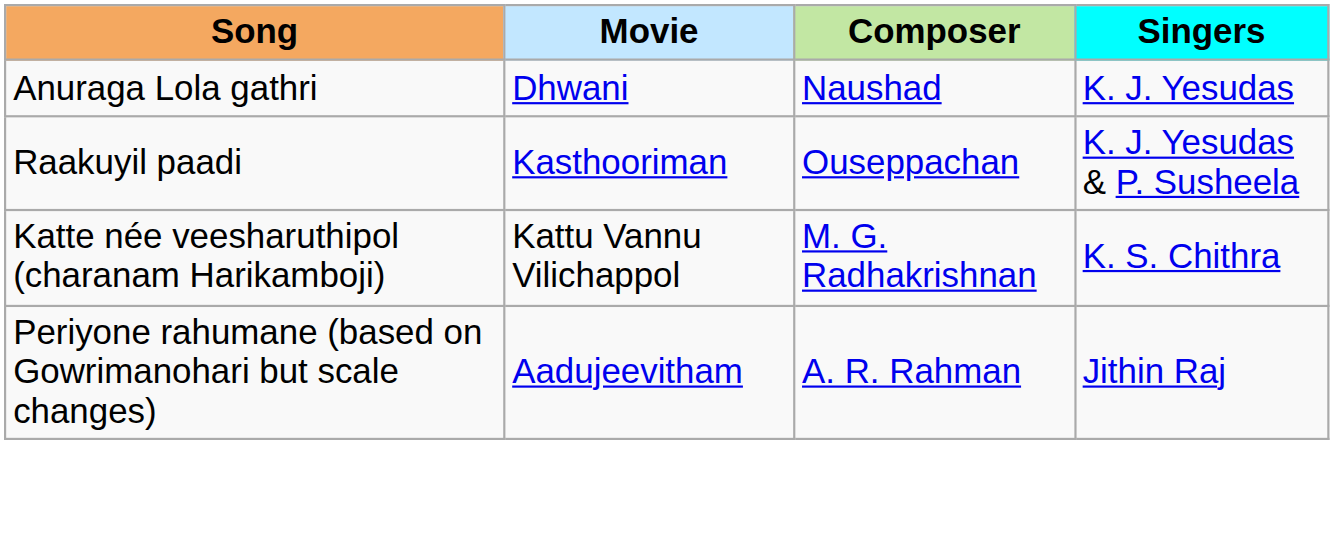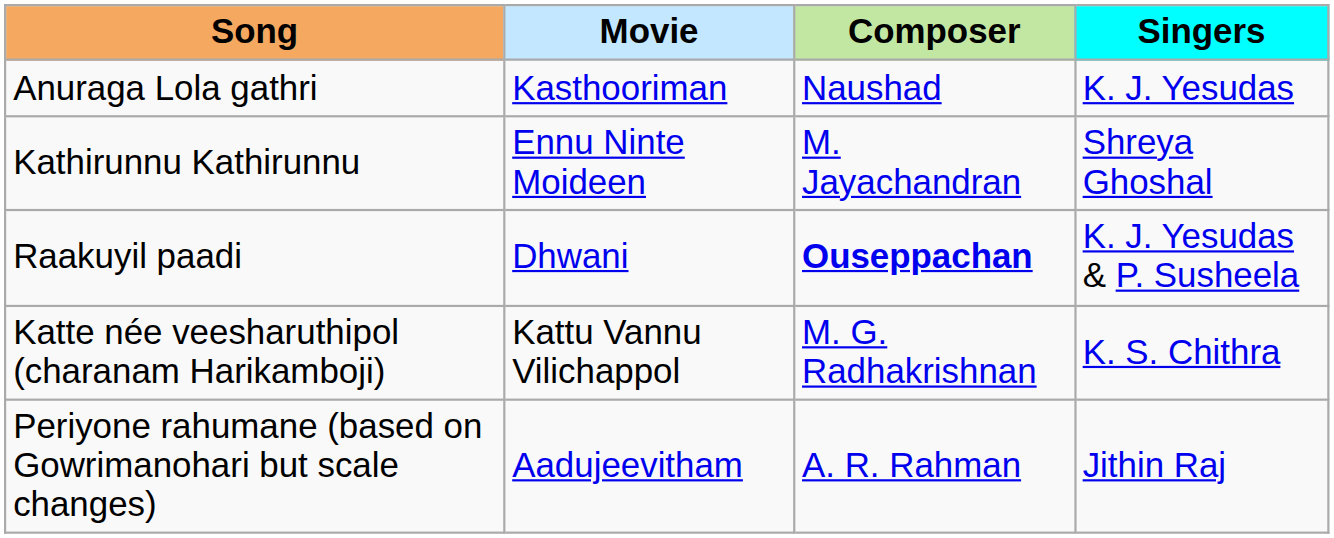 <table class="wikitable sortable">
 <tr>
 <th style="background:#f4a860">Song</th>
 <th style="background:#c2e7ff">Movie</th>
 <th style="background:#c2e7a3">Composer</th>
 <th style="background:#00ffff">Singers</th>
 </tr>
 <tr>
 <td>Anuraga Lola gathri</td>
-<td><a href='#'>Dhwani</a></td>
+<td><a href='#'>Kasthooriman</a></td>
 <td><a href='#'>Naushad</a></td>
 <td><a href='#'>K. J. Yesudas</a></td>
 </tr>
 <tr>
+<td>Kathirunnu Kathirunnu</td>
+<td><a href='#'>Ennu Ninte Moideen</a></td>
+<td><a href='#'>M. Jayachandran</a></td>
+<td><a href='#'>Shreya Ghoshal</a></td>
+</tr>
+<tr>
 <td>Raakuyil paadi</td>
-<td><a href='#'>Kasthooriman</a></td>
-<td><a href='#'>Ouseppachan</a></td>
+<td><a href='#'>Dhwani</a></td>
+<td><strong><a href='#'>Ouseppachan</a></strong></td>
 <td><a href='#'>K. J. Yesudas</a> & <a href='#'>P. Susheela</a></td>
 </tr>
 <tr>
 <td>Katte née veesharuthipol (charanam Harikamboji)</td>
 <td>Kattu Vannu Vilichappol</td>
 <td><a href='#'>M. G. Radhakrishnan</a></td>
 <td><a href='#'>K. S. Chithra</a></td>
 </tr>
 <tr>
 <td>Periyone rahumane (based on Gowrimanohari but scale changes)</td>
 <td><a href='#'>Aadujeevitham</a></td>
 <td><a href='#'>A. R. Rahman</a></td>
 <td><a href='#'>Jithin Raj</a></td>
 </tr>
 </table>
